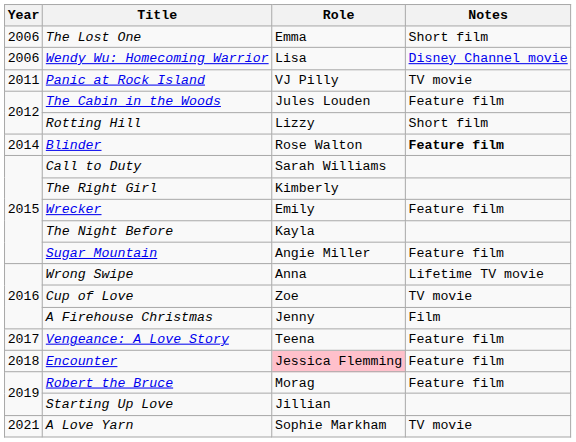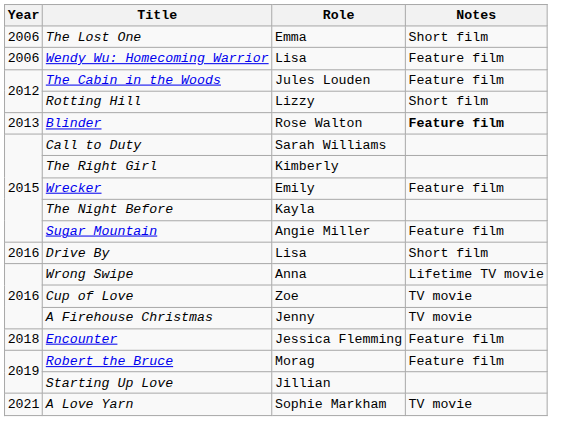 <table class="wikitable sortable">
 <tr>
 <th>Year</th>
 <th>Title</th>
 <th>Role</th>
 <th class="unsortable">Notes</th>
 </tr>
 <tr>
 <td>2006</td>
 <td><em>The Lost One</em></td>
 <td>Emma</td>
 <td>Short film</td>
 </tr>
 <tr>
 <td>2006</td>
 <td><em><a href='#'>Wendy Wu: Homecoming Warrior</a></em></td>
 <td>Lisa</td>
-<td><a href='#'>Disney Channel movie</a></td>
-</tr>
-<tr>
-<td>2011</td>
-<td><em><a href='#'>Panic at Rock Island</a></em></td>
-<td>VJ Pilly</td>
-<td>TV movie</td>
+<td>Feature film</td>
 </tr>
 <tr>
 <td rowspan=2>2012</td>
 <td><em><a href='#'>The Cabin in the Woods</a></em></td>
 <td>Jules Louden</td>
 <td>Feature film</td>
 </tr>
 <tr>
 <td><em>Rotting Hill</em></td>
 <td>Lizzy</td>
 <td>Short film</td>
 </tr>
 <tr>
-<td>2014</td>
+<td>2013</td>
 <td><em><a href='#'>Blinder</a></em></td>
 <td>Rose Walton</td>
 <td><strong>Feature film</strong></td>
 </tr>
 <tr>
 <td rowspan=5>2015</td>
 <td><em>Call to Duty</em></td>
 <td>Sarah Williams</td>
 <td></td>
 </tr>
 <tr>
 <td><em>The Right Girl</em></td>
 <td>Kimberly</td>
 <td></td>
 </tr>
 <tr>
 <td><em><a href='#'>Wrecker</a></em></td>
 <td>Emily</td>
 <td>Feature film</td>
 </tr>
 <tr>
 <td><em>The Night Before</em></td>
 <td>Kayla</td>
 <td></td>
 </tr>
 <tr>
 <td><em><a href='#'>Sugar Mountain</a></em></td>
 <td>Angie Miller</td>
 <td>Feature film</td>
 </tr>
 <tr>
+<td>2016</td>
+<td><em>Drive By</em></td>
+<td>Lisa</td>
+<td>Short film</td>
+</tr>
+<tr>
 <td rowspan=3>2016</td>
 <td><em>Wrong Swipe</em></td>
 <td>Anna</td>
 <td>Lifetime TV movie</td>
 </tr>
 <tr>
 <td><em>Cup of Love</em></td>
 <td>Zoe</td>
 <td>TV movie</td>
 </tr>
 <tr>
 <td><em>A Firehouse Christmas</em></td>
 <td>Jenny</td>
-<td>Film</td>
-</tr>
-<tr>
-<td>2017</td>
-<td><em><a href='#'>Vengeance: A Love Story</a></em></td>
-<td>Teena</td>
-<td>Feature film</td>
+<td>TV movie</td>
 </tr>
 <tr>
 <td>2018</td>
 <td><em><a href='#'>Encounter</a></em></td>
-<td style="background: pink;">Jessica Flemming</td>
+<td>Jessica Flemming</td>
 <td>Feature film</td>
 </tr>
 <tr>
 <td rowspan=2>2019</td>
 <td><em><a href='#'>Robert the Bruce</a></em></td>
 <td>Morag</td>
 <td>Feature film</td>
 </tr>
 <tr>
 <td><em>Starting Up Love</em></td>
 <td>Jillian</td>
 <td></td>
 </tr>
 <tr>
 <td>2021</td>
 <td><em>A Love Yarn</em></td>
 <td>Sophie Markham</td>
 <td>TV movie</td>
 </tr>
 </table>
